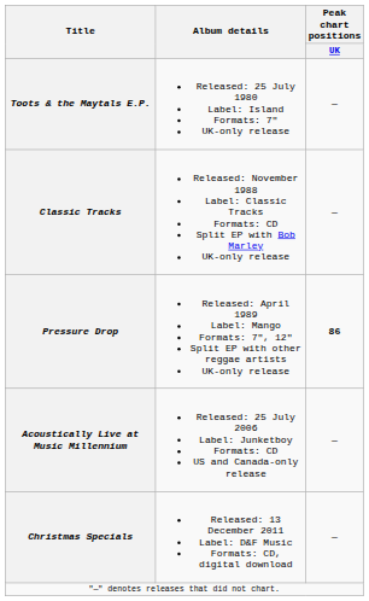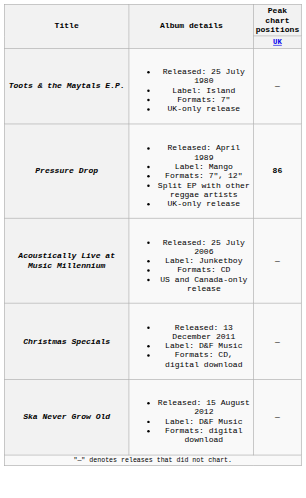 <table class="wikitable plainrowheaders" style="text-align:center;">
 <tr>
 <th rowspan="2" scope="col" style="width:15em;">Title</th>
 <th rowspan="2" scope="col" style="width:15em;">Album details</th>
 <th>Peak chart positions</th>
 </tr>
 <tr>
 <th scope="col" style="width:3em;font-size:90%;"><a href='#'>UK</a><br></th>
 </tr>
 <tr>
 <th scope="row"><em>Toots & the Maytals E.P.</em></th>
 <td><br><ul><li>Released: 25 July 1980</li><li>Label: Island</li><li>Formats: 7"</li><li>UK-only release</li></ul></td>
-<td>—</td>
-</tr>
-<tr>
-<th scope="row"><em>Classic Tracks</em></th>
-<td><br><ul><li>Released: November 1988</li><li>Label: Classic Tracks</li><li>Formats: CD</li><li>Split EP with <a href='#'>Bob Marley</a></li><li>UK-only release</li></ul></td>
 <td>—</td>
 </tr>
 <tr>
 <th scope="row"><em>Pressure Drop</em></th>
 <td><br><ul><li>Released: April 1989</li><li>Label: Mango</li><li>Formats: 7", 12"</li><li>Split EP with other reggae artists</li><li>UK-only release</li></ul></td>
 <td><strong>86</strong></td>
 </tr>
 <tr>
 <th scope="row"><em>Acoustically Live at Music Millennium</em></th>
 <td><br><ul><li>Released: 25 July 2006</li><li>Label: Junketboy</li><li>Formats: CD</li><li>US and Canada-only release</li></ul></td>
 <td>—</td>
 </tr>
 <tr>
 <th scope="row"><em>Christmas Specials</em></th>
 <td><br><ul><li>Released: 13 December 2011</li><li>Label: D&F Music</li><li>Formats: CD, digital download</li></ul></td>
 <td>—</td>
 </tr>
 <tr>
+<th scope="row"><em>Ska Never Grow Old</em></th>
+<td><br><ul><li>Released: 15 August 2012</li><li>Label: D&F Music</li><li>Formats: digital download</li></ul></td>
+<td>—</td>
+</tr>
+<tr>
 <td colspan="3" style="font-size:8pt">"—" denotes releases that did not chart.</td>
 </tr>
 </table>
